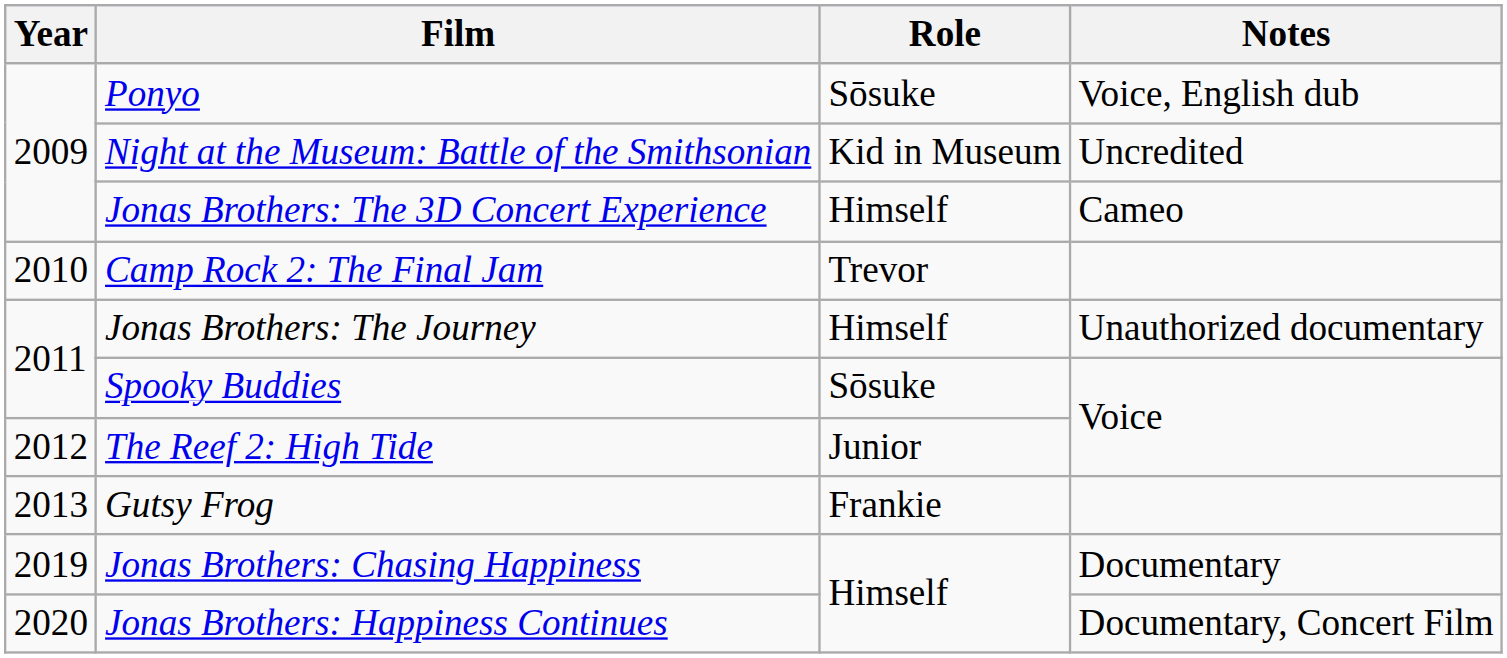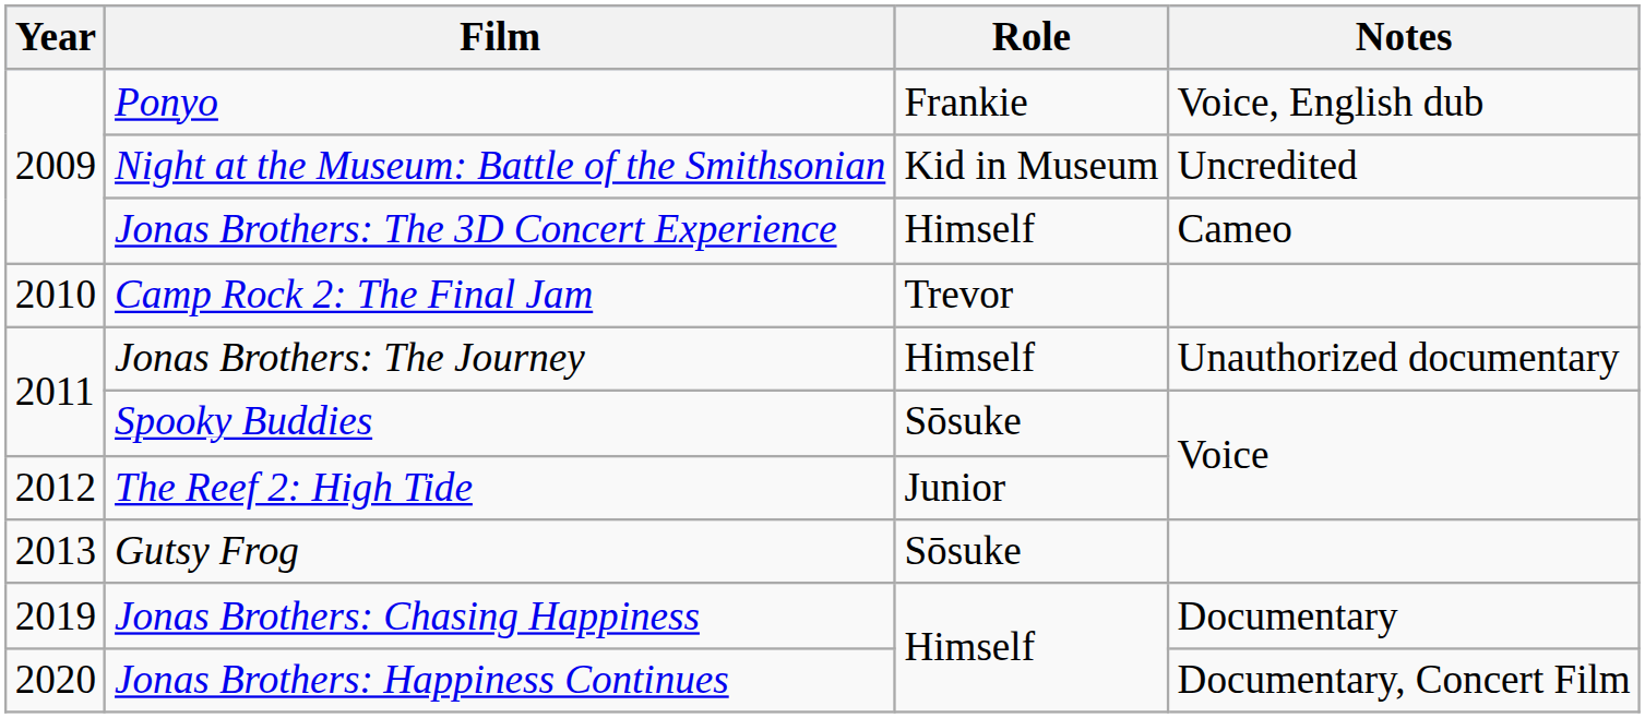 <table class="wikitable">
 <tr style="background:#b0c4de; text-align:center;">
 <th>Year</th>
 <th>Film</th>
 <th>Role</th>
 <th>Notes</th>
 </tr>
 <tr>
 <td rowspan="3">2009</td>
 <td><em><a href='#'>Ponyo</a></em></td>
-<td>Sōsuke</td>
+<td>Frankie</td>
 <td>Voice, English dub</td>
 </tr>
 <tr>
 <td><em><a href='#'>Night at the Museum: Battle of the Smithsonian</a></em></td>
 <td>Kid in Museum</td>
 <td>Uncredited</td>
 </tr>
 <tr>
 <td><em><a href='#'>Jonas Brothers: The 3D Concert Experience</a></em></td>
 <td>Himself</td>
 <td>Cameo</td>
 </tr>
 <tr>
 <td>2010</td>
 <td><em><a href='#'>Camp Rock 2: The Final Jam</a></em></td>
 <td>Trevor</td>
 <td></td>
 </tr>
 <tr>
 <td rowspan="2">2011</td>
 <td><em>Jonas Brothers: The Journey</em></td>
 <td>Himself</td>
 <td>Unauthorized documentary</td>
 </tr>
 <tr>
 <td><em><a href='#'>Spooky Buddies</a></em></td>
 <td>Sōsuke</td>
 <td rowspan="2">Voice</td>
 </tr>
 <tr>
 <td>2012</td>
 <td><em><a href='#'>The Reef 2: High Tide</a></em></td>
 <td>Junior</td>
 </tr>
 <tr>
 <td>2013</td>
 <td><em>Gutsy Frog</em></td>
-<td>Frankie</td>
+<td>Sōsuke</td>
 <td></td>
 </tr>
 <tr>
 <td>2019</td>
 <td><em><a href='#'>Jonas Brothers: Chasing Happiness</a></em></td>
 <td rowspan="2">Himself</td>
 <td>Documentary</td>
 </tr>
 <tr>
 <td>2020</td>
 <td><em><a href='#'>Jonas Brothers: Happiness Continues</a></em></td>
 <td>Documentary, Concert Film</td>
 </tr>
 </table>
